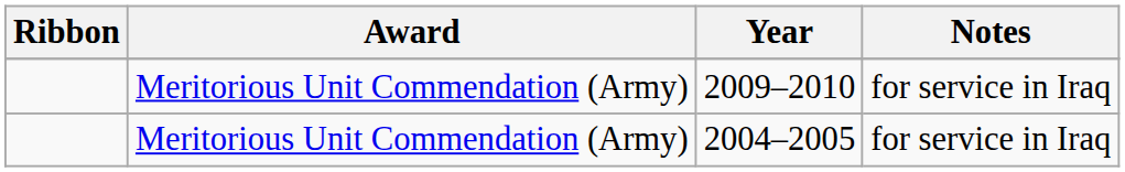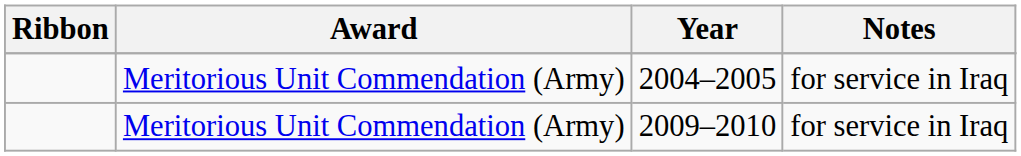 <table class="wikitable" align="left">
 <tr bgcolor="#efefef">
 <th>Ribbon</th>
 <th>Award</th>
 <th>Year</th>
 <th>Notes</th>
 </tr>
 <tr>
 </tr>
 <tr>
 <td></td>
 <td><a href='#'>Meritorious Unit Commendation</a> (Army)</td>
-<td>2009–2010</td>
+<td>2004–2005</td>
 <td>for service in Iraq</td>
 </tr>
 <tr>
 <td></td>
 <td><a href='#'>Meritorious Unit Commendation</a> (Army)</td>
-<td>2004–2005</td>
+<td>2009–2010</td>
 <td>for service in Iraq</td>
 </tr>
 </table>
